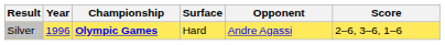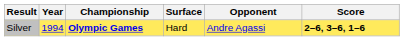 <table class="wikitable sortable">
 <tr>
 <th style="width:40px">Result</th>
 <th style="width:30px">Year</th>
 <th style="width:150px">Championship</th>
 <th style="width:50px">Surface</th>
 <th style="width:150px">Opponent</th>
 <th style="width:150px"  class="unsortable">Score</th>
 </tr>
 <tr bgcolor=FFEA5C>
 <td style="background:silver;">Silver</td>
-<td><a href='#'>1996</a></td>
+<td><a href='#'>1994</a></td>
 <td><strong><a href='#'>Olympic Games</a></strong></td>
 <td>Hard</td>
 <td> <a href='#'>Andre Agassi</a></td>
-<td>2–6, 3–6, 1–6</td>
+<td><strong>2–6, 3–6, 1–6</strong></td>
 </tr>
 </table>
